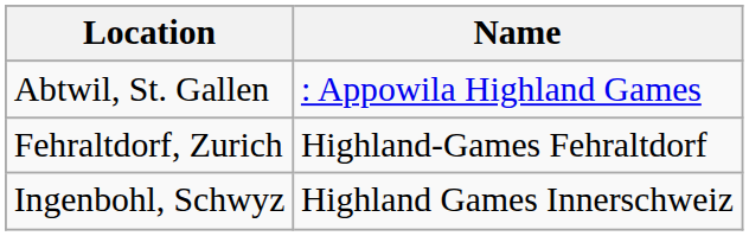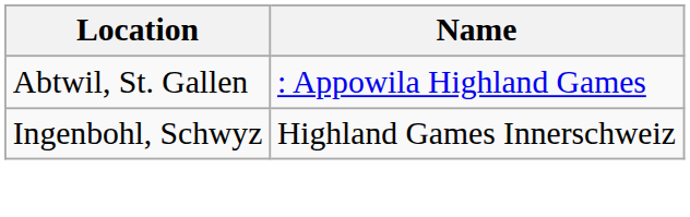 <table class="wikitable">
 <tr>
 <th>Location</th>
 <th>Name</th>
 </tr>
 <tr>
 <td>Abtwil, St. Gallen</td>
 <td><a href='#'>: Appowila Highland Games</a></td>
 </tr>
 <tr>
-<td>Fehraltdorf, Zurich</td>
-<td>Highland-Games Fehraltdorf</td>
-</tr>
-<tr>
 <td>Ingenbohl, Schwyz</td>
 <td>Highland Games Innerschweiz</td>
 </tr>
 </table>
